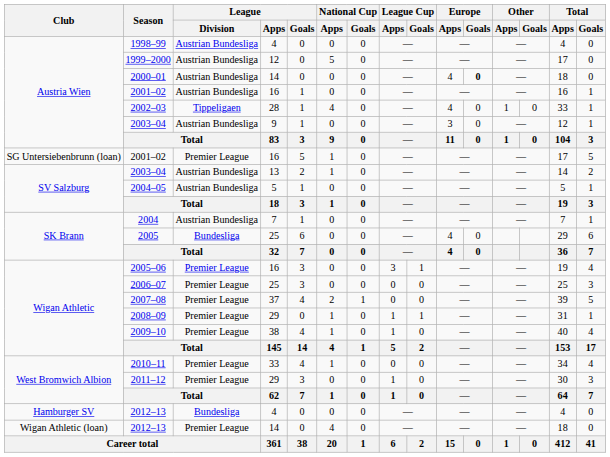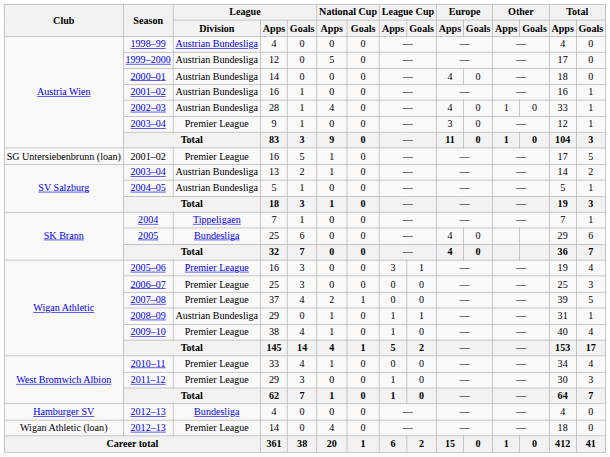 <table class=wikitable style=text-align:center>
 <tr>
 <th rowspan=2>Club</th>
 <th rowspan=2>Season</th>
 <th colspan=3>League</th>
 <th colspan=2>National Cup</th>
 <th colspan=2>League Cup</th>
 <th colspan=2>Europe</th>
 <th colspan=2>Other</th>
 <th colspan=2>Total</th>
 </tr>
 <tr>
 <th>Division</th>
 <th>Apps</th>
 <th>Goals</th>
 <th>Apps</th>
 <th>Goals</th>
 <th>Apps</th>
 <th>Goals</th>
 <th>Apps</th>
 <th>Goals</th>
 <th>Apps</th>
 <th>Goals</th>
 <th>Apps</th>
 <th>Goals</th>
 </tr>
 <tr>
 <td rowspan="7"><a href='#'>Austria Wien</a></td>
 <td><a href='#'>1998–99</a></td>
 <td><a href='#'>Austrian Bundesliga</a></td>
 <td>4</td>
 <td>0</td>
 <td>0</td>
 <td>0</td>
 <td colspan="2">—</td>
 <td colspan="2">—</td>
 <td colspan="2">—</td>
 <td>4</td>
 <td>0</td>
 </tr>
 <tr>
 <td><a href='#'>1999–2000</a></td>
 <td>Austrian Bundesliga</td>
 <td>12</td>
 <td>0</td>
 <td>5</td>
 <td>0</td>
 <td colspan="2">—</td>
 <td colspan="2">—</td>
 <td colspan="2">—</td>
 <td>17</td>
 <td>0</td>
 </tr>
 <tr>
 <td><a href='#'>2000–01</a></td>
 <td>Austrian Bundesliga</td>
 <td>14</td>
 <td>0</td>
 <td>0</td>
 <td>0</td>
 <td colspan="2">—</td>
 <td>4</td>
-<td><strong>0</strong></td>
+<td>0</td>
 <td colspan="2">—</td>
 <td>18</td>
 <td>0</td>
 </tr>
 <tr>
 <td><a href='#'>2001–02</a></td>
 <td>Austrian Bundesliga</td>
 <td>16</td>
 <td>1</td>
 <td>0</td>
 <td>0</td>
 <td colspan="2">—</td>
 <td colspan="2">—</td>
 <td colspan="2">—</td>
 <td>16</td>
 <td>1</td>
 </tr>
 <tr>
 <td><a href='#'>2002–03</a></td>
-<td><a href='#'>Tippeligaen</a></td>
+<td>Austrian Bundesliga</td>
 <td>28</td>
 <td>1</td>
 <td>4</td>
 <td>0</td>
 <td colspan="2">—</td>
 <td>4</td>
 <td>0</td>
 <td>1</td>
 <td>0</td>
 <td>33</td>
 <td>1</td>
 </tr>
 <tr>
 <td><a href='#'>2003–04</a></td>
-<td>Austrian Bundesliga</td>
+<td>Premier League</td>
 <td>9</td>
 <td>1</td>
 <td>0</td>
 <td>0</td>
 <td colspan="2">—</td>
 <td>3</td>
 <td>0</td>
 <td colspan="2">—</td>
 <td>12</td>
 <td>1</td>
 </tr>
 <tr>
 <th colspan="2">Total</th>
 <th>83</th>
 <th>3</th>
 <th>9</th>
 <th>0</th>
 <th colspan="2">—</th>
 <th>11</th>
 <th>0</th>
 <th>1</th>
 <th>0</th>
 <th>104</th>
 <th>3</th>
 </tr>
 <tr>
 <td>SG Untersiebenbrunn (loan)</td>
 <td>2001–02</td>
 <td>Premier League</td>
 <td>16</td>
 <td>5</td>
 <td>1</td>
 <td>0</td>
 <td colspan="2">—</td>
 <td colspan="2">—</td>
 <td colspan="2">—</td>
 <td>17</td>
 <td>5</td>
 </tr>
 <tr>
 <td rowspan="3"><a href='#'>SV Salzburg</a></td>
 <td><a href='#'>2003–04</a></td>
 <td>Austrian Bundesliga</td>
 <td>13</td>
 <td>2</td>
 <td>1</td>
 <td>0</td>
 <td colspan="2">—</td>
 <td colspan="2">—</td>
 <td colspan="2">—</td>
 <td>14</td>
 <td>2</td>
 </tr>
 <tr>
 <td><a href='#'>2004–05</a></td>
 <td>Austrian Bundesliga</td>
 <td>5</td>
 <td>1</td>
 <td>0</td>
 <td>0</td>
 <td colspan="2">—</td>
 <td colspan="2">—</td>
 <td colspan="2">—</td>
 <td>5</td>
 <td>1</td>
 </tr>
 <tr>
 <th colspan="2">Total</th>
 <th>18</th>
 <th>3</th>
 <th>1</th>
 <th>0</th>
 <th colspan="2">—</th>
 <th colspan="2">—</th>
 <th colspan="2">—</th>
 <th>19</th>
 <th>3</th>
 </tr>
 <tr>
 <td rowspan="3"><a href='#'>SK Brann</a></td>
 <td><a href='#'>2004</a></td>
-<td>Austrian Bundesliga</td>
+<td><a href='#'>Tippeligaen</a></td>
 <td>7</td>
 <td>1</td>
 <td>0</td>
 <td>0</td>
 <td colspan="2">—</td>
 <td colspan="2">—</td>
 <td colspan="2">—</td>
 <td>7</td>
 <td>1</td>
 </tr>
 <tr>
 <td><a href='#'>2005</a></td>
 <td><a href='#'>Bundesliga</a></td>
 <td>25</td>
 <td>6</td>
 <td>0</td>
 <td>0</td>
 <td colspan="2">—</td>
 <td>4</td>
 <td>0</td>
 <td></td>
 <td></td>
 <td>29</td>
 <td>6</td>
 </tr>
 <tr>
 <th colspan="2">Total</th>
 <th>32</th>
 <th>7</th>
 <th>0</th>
 <th>0</th>
 <th colspan="2">—</th>
 <th>4</th>
 <th>0</th>
 <th></th>
 <th></th>
 <th>36</th>
 <th>7</th>
 </tr>
 <tr>
 <td rowspan="6"><a href='#'>Wigan Athletic</a></td>
 <td><a href='#'>2005–06</a></td>
 <td><a href='#'>Premier League</a></td>
 <td>16</td>
 <td>3</td>
 <td>0</td>
 <td>0</td>
 <td>3</td>
 <td>1</td>
 <td colspan="2">—</td>
 <td colspan="2">—</td>
 <td>19</td>
 <td>4</td>
 </tr>
 <tr>
 <td><a href='#'>2006–07</a></td>
 <td>Premier League</td>
 <td>25</td>
 <td>3</td>
 <td>0</td>
 <td>0</td>
 <td>0</td>
 <td>0</td>
 <td colspan="2">—</td>
 <td colspan="2">—</td>
 <td>25</td>
 <td>3</td>
 </tr>
 <tr>
 <td><a href='#'>2007–08</a></td>
 <td>Premier League</td>
 <td>37</td>
 <td>4</td>
 <td>2</td>
 <td>1</td>
 <td>0</td>
 <td>0</td>
 <td colspan="2">—</td>
 <td colspan="2">—</td>
 <td>39</td>
 <td>5</td>
 </tr>
 <tr>
 <td><a href='#'>2008–09</a></td>
-<td>Premier League</td>
+<td>Austrian Bundesliga</td>
 <td>29</td>
 <td>0</td>
 <td>1</td>
 <td>0</td>
 <td>1</td>
 <td>1</td>
 <td colspan="2">—</td>
 <td colspan="2">—</td>
 <td>31</td>
 <td>1</td>
 </tr>
 <tr>
 <td><a href='#'>2009–10</a></td>
 <td>Premier League</td>
 <td>38</td>
 <td>4</td>
 <td>1</td>
 <td>0</td>
 <td>1</td>
 <td>0</td>
 <td colspan="2">—</td>
 <td colspan="2">—</td>
 <td>40</td>
 <td>4</td>
 </tr>
 <tr>
 <th colspan="2">Total</th>
 <th>145</th>
 <th>14</th>
 <th>4</th>
 <th>1</th>
 <th>5</th>
 <th>2</th>
 <th colspan="2">—</th>
 <th colspan="2">—</th>
 <th>153</th>
 <th>17</th>
 </tr>
 <tr>
 <td rowspan="3"><a href='#'>West Bromwich Albion</a></td>
 <td><a href='#'>2010–11</a></td>
 <td>Premier League</td>
 <td>33</td>
 <td>4</td>
 <td>1</td>
 <td>0</td>
 <td>0</td>
 <td>0</td>
 <td colspan="2">—</td>
 <td colspan="2">—</td>
 <td>34</td>
 <td>4</td>
 </tr>
 <tr>
 <td><a href='#'>2011–12</a></td>
 <td>Premier League</td>
 <td>29</td>
 <td>3</td>
 <td>0</td>
 <td>0</td>
 <td>1</td>
 <td>0</td>
 <td colspan="2">—</td>
 <td colspan="2">—</td>
 <td>30</td>
 <td>3</td>
 </tr>
 <tr>
 <th colspan="2">Total</th>
 <th>62</th>
 <th>7</th>
 <th>1</th>
 <th>0</th>
 <th>1</th>
 <th>0</th>
 <th colspan="2">—</th>
 <th colspan="2">—</th>
 <th>64</th>
 <th>7</th>
 </tr>
 <tr>
 <td><a href='#'>Hamburger SV</a></td>
 <td><a href='#'>2012–13</a></td>
 <td><a href='#'>Bundesliga</a></td>
 <td>4</td>
 <td>0</td>
 <td>0</td>
 <td>0</td>
 <td colspan="2">—</td>
 <td colspan="2">—</td>
 <td colspan="2">—</td>
 <td>4</td>
 <td>0</td>
 </tr>
 <tr>
 <td>Wigan Athletic (loan)</td>
 <td><a href='#'>2012–13</a></td>
 <td>Premier League</td>
 <td>14</td>
 <td>0</td>
 <td>4</td>
 <td>0</td>
 <td colspan="2">—</td>
 <td colspan="2">—</td>
 <td colspan="2">—</td>
 <td>18</td>
 <td>0</td>
 </tr>
 <tr>
 <th colspan="3">Career total</th>
 <th>361</th>
 <th>38</th>
 <th>20</th>
 <th>1</th>
 <th>6</th>
 <th>2</th>
 <th>15</th>
 <th>0</th>
 <th>1</th>
 <th>0</th>
 <th>412</th>
 <th>41</th>
 </tr>
 </table>
